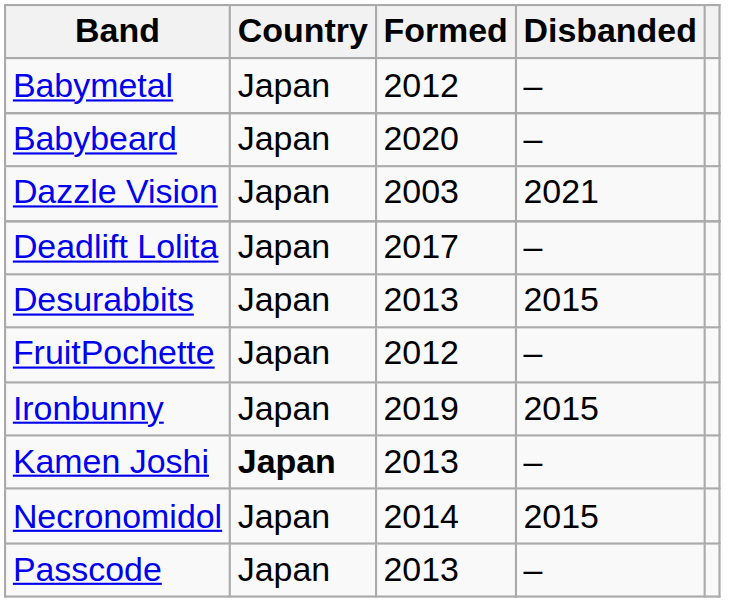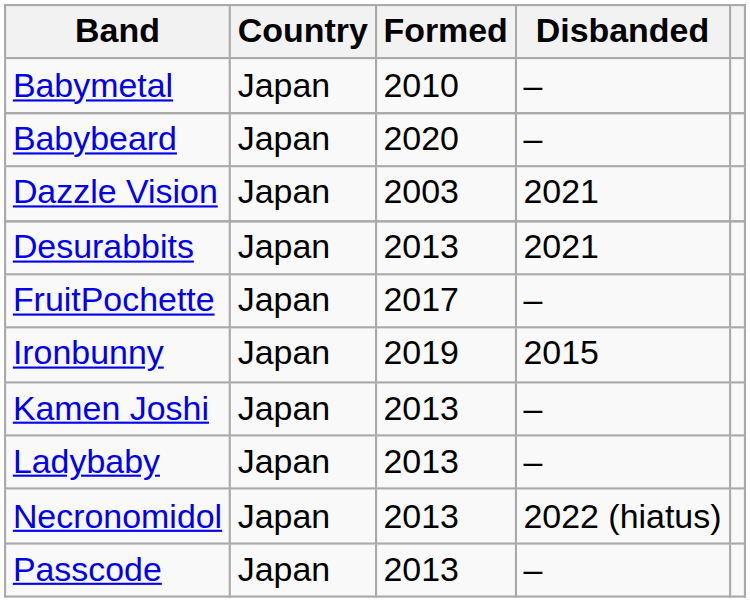 <table class="wikitable sortable">
 <tr>
 <th>Band</th>
 <th>Country</th>
 <th>Formed</th>
 <th>Disbanded</th>
 <th class="unsortable"></th>
 </tr>
 <tr>
 <td><a href='#'>Babymetal</a></td>
 <td>Japan</td>
-<td>2012</td>
+<td>2010</td>
 <td>–</td>
 <td></td>
 </tr>
 <tr>
 </tr>
 <tr>
 <td><a href='#'>Babybeard</a></td>
 <td>Japan</td>
 <td>2020</td>
 <td>–</td>
 <td></td>
 </tr>
 <tr>
 <td><a href='#'>Dazzle Vision</a></td>
 <td>Japan</td>
 <td>2003</td>
 <td>2021</td>
 <td></td>
 </tr>
 <tr>
 </tr>
 <tr>
 </tr>
 <tr>
-<td><a href='#'>Deadlift Lolita</a></td>
-<td>Japan</td>
-<td>2017</td>
-<td>–</td>
-<td></td>
-</tr>
-<tr>
 <td><a href='#'>Desurabbits</a></td>
 <td>Japan</td>
 <td>2013</td>
-<td>2015</td>
+<td>2021</td>
 <td></td>
 </tr>
 <tr>
 <td><a href='#'>FruitPochette</a></td>
 <td>Japan</td>
-<td>2012</td>
+<td>2017</td>
 <td>–</td>
 <td></td>
 </tr>
 <tr>
 <td><a href='#'>Ironbunny</a></td>
 <td>Japan</td>
 <td>2019</td>
 <td>2015</td>
 <td></td>
 </tr>
 <tr>
 <td><a href='#'>Kamen Joshi</a></td>
-<td><strong>Japan</strong></td>
+<td>Japan</td>
+<td>2013</td>
+<td>–</td>
+<td></td>
+</tr>
+<tr>
+<td><a href='#'>Ladybaby</a></td>
+<td>Japan</td>
 <td>2013</td>
 <td>–</td>
 <td></td>
 </tr>
 <tr>
 <td><a href='#'>Necronomidol</a></td>
 <td>Japan</td>
-<td>2014</td>
-<td>2015</td>
+<td>2013</td>
+<td>2022 (hiatus)</td>
 <td></td>
 </tr>
 <tr>
 <td><a href='#'>Passcode</a></td>
 <td>Japan</td>
 <td>2013</td>
 <td>–</td>
 <td></td>
 </tr>
 </table>
